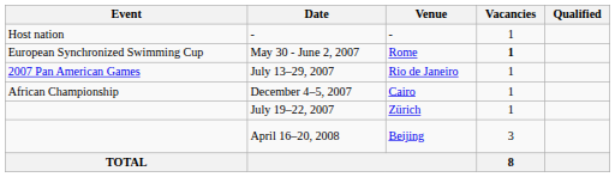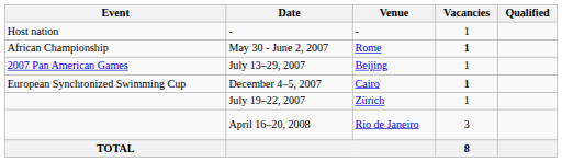 <table class="wikitable" width=800>
 <tr>
 <th>Event</th>
 <th>Date</th>
 <th>Venue</th>
 <th>Vacancies</th>
 <th>Qualified</th>
 </tr>
 <tr>
 <td>Host nation</td>
 <td>-</td>
 <td>-</td>
 <td align="center">1</td>
 <td></td>
 </tr>
 <tr>
-<td>European Synchronized Swimming Cup</td>
+<td>African Championship</td>
 <td>May 30 - June 2, 2007</td>
 <td> <a href='#'>Rome</a></td>
 <td align="center"><strong>1</strong></td>
 <td></td>
 </tr>
 <tr>
 <td><a href='#'>2007 Pan American Games</a></td>
 <td>July 13–29, 2007</td>
-<td> <a href='#'>Rio de Janeiro</a></td>
+<td> <a href='#'>Beijing</a></td>
 <td align="center">1</td>
 <td></td>
 </tr>
 <tr>
-<td>African Championship</td>
+<td>European Synchronized Swimming Cup</td>
 <td>December 4–5, 2007</td>
 <td> <a href='#'>Cairo</a></td>
-<td align="center">1</td>
+<td align="center"><strong>1</strong></td>
 <td></td>
 </tr>
 <tr>
 <td></td>
 <td>July 19–22, 2007</td>
 <td> <a href='#'>Zürich</a></td>
 <td align="center">1</td>
 <td></td>
 </tr>
 <tr>
 <td></td>
 <td>April 16–20, 2008</td>
-<td> <a href='#'>Beijing</a></td>
+<td> <a href='#'>Rio de Janeiro</a></td>
 <td align="center">3</td>
 <td> <br>  <br> </td>
 </tr>
 <tr>
 <th>TOTAL</th>
 <th colspan="2"></th>
 <th>8</th>
 <th></th>
 </tr>
 </table>
